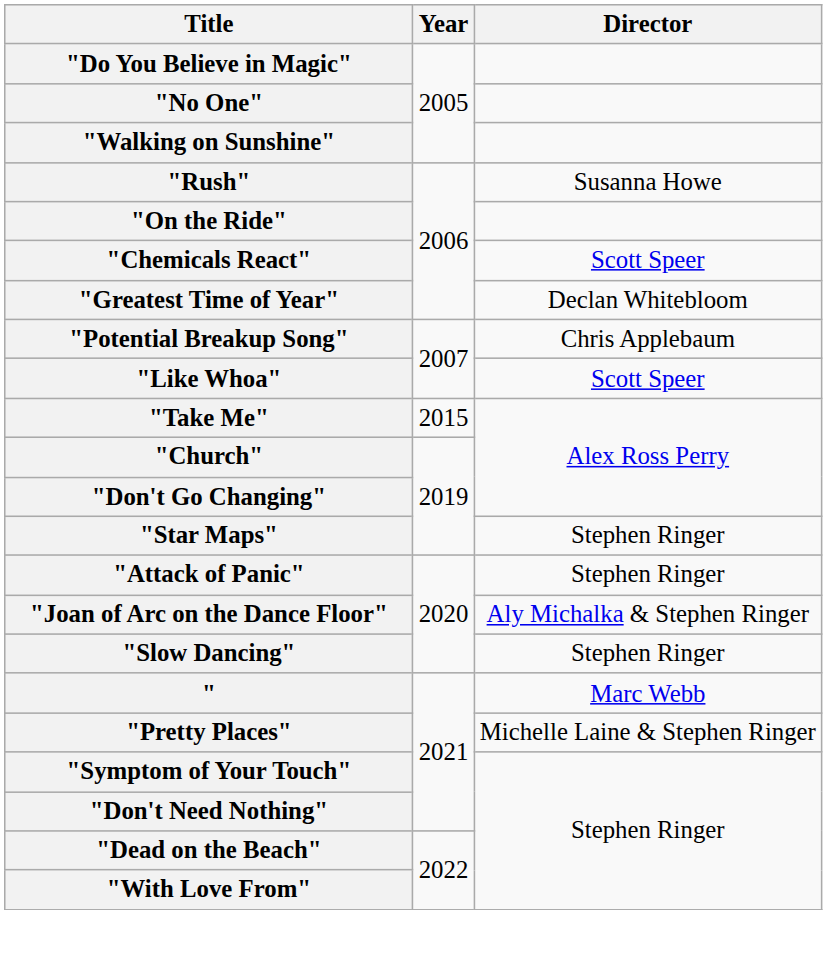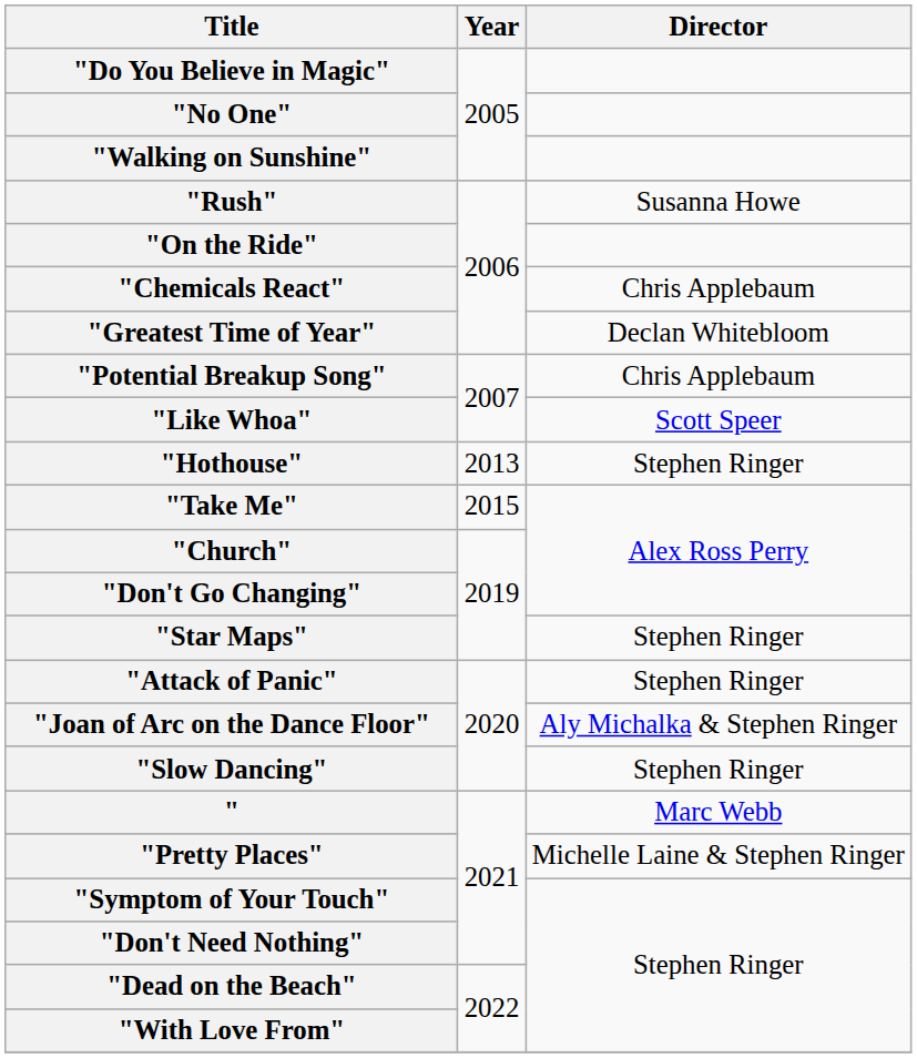 <table class="wikitable plainrowheaders" style="text-align:center;">
 <tr>
 <th scope="col" style="width:16em;">Title</th>
 <th>Year</th>
 <th>Director</th>
 </tr>
 <tr>
 <th scope="row">"Do You Believe in Magic"</th>
 <td rowspan="3">2005</td>
 <td></td>
 </tr>
 <tr>
 <th scope="row">"No One"</th>
 <td></td>
 </tr>
 <tr>
 <th scope="row">"Walking on Sunshine"</th>
 <td></td>
 </tr>
 <tr>
 <th scope="row">"Rush"</th>
 <td rowspan="4">2006</td>
 <td>Susanna Howe</td>
 </tr>
 <tr>
 <th scope="row">"On the Ride"</th>
 <td></td>
 </tr>
 <tr>
 <th scope="row">"Chemicals React"</th>
-<td><a href='#'>Scott Speer</a></td>
+<td>Chris Applebaum</td>
 </tr>
 <tr>
 <th scope="row">"Greatest Time of Year"</th>
 <td>Declan Whitebloom</td>
 </tr>
 <tr>
 <th scope="row">"Potential Breakup Song"</th>
 <td rowspan="2">2007</td>
 <td>Chris Applebaum</td>
 </tr>
 <tr>
 <th scope="row">"Like Whoa"</th>
 <td><a href='#'>Scott Speer</a></td>
+</tr>
+<tr>
+<th scope="row">"Hothouse"</th>
+<td rowspan="1">2013</td>
+<td>Stephen Ringer</td>
 </tr>
 <tr>
 <th scope="row">"Take Me"</th>
 <td rowspan="1">2015</td>
 <td rowspan="3"><a href='#'>Alex Ross Perry</a></td>
 </tr>
 <tr>
 <th scope="row">"Church"</th>
 <td rowspan="3">2019</td>
 </tr>
 <tr>
 <th scope="row">"Don't Go Changing"</th>
 </tr>
 <tr>
 <th scope="row">"Star Maps"</th>
 <td>Stephen Ringer</td>
 </tr>
 <tr>
 <th scope="row">"Attack of Panic"</th>
 <td rowspan="3">2020</td>
 <td>Stephen Ringer</td>
 </tr>
 <tr>
 <th scope="row">"Joan of Arc on the Dance Floor"</th>
 <td><a href='#'>Aly Michalka</a> & Stephen Ringer</td>
 </tr>
 <tr>
 <th scope="row">"Slow Dancing"</th>
 <td>Stephen Ringer</td>
 </tr>
 <tr>
 <th scope="row">"</th>
 <td rowspan="4">2021</td>
 <td><a href='#'>Marc Webb</a></td>
 </tr>
 <tr>
 <th scope="row">"Pretty Places"</th>
 <td>Michelle Laine & Stephen Ringer</td>
 </tr>
 <tr>
 <th scope="row">"Symptom of Your Touch"</th>
 <td rowspan = "4">Stephen Ringer</td>
 </tr>
 <tr>
 <th scope="row">"Don't Need Nothing"</th>
 </tr>
 <tr>
 <th scope="row">"Dead on the Beach"</th>
 <td rowspan="2">2022</td>
 </tr>
 <tr>
 <th scope="row">"With Love From"</th>
 </tr>
 <tr>
 </tr>
 </table>
